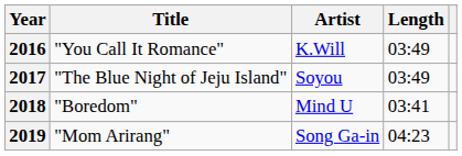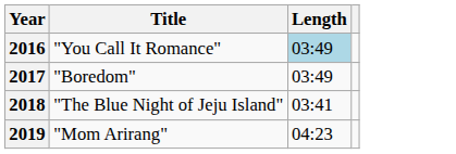 <table class="wikitable sortable plainrowheaders">
 <tr>
 <th>Year</th>
 <th>Title</th>
-<th>Artist</th>
 <th>Length</th>
 <th scope="col" class="unsortable"></th>
 </tr>
 <tr>
 <th scope="row">2016</th>
 <td>"You Call It Romance"</td>
-<td><a href='#'>K.Will</a></td>
-<td>03:49</td>
+<td style="background: lightblue;">03:49</td>
 <td></td>
 </tr>
 <tr>
 <th scope="row">2017</th>
-<td>"The Blue Night of Jeju Island"</td>
-<td><a href='#'>Soyou</a></td>
+<td>"Boredom"</td>
 <td>03:49</td>
 <td></td>
 </tr>
 <tr>
 <th scope="row">2018</th>
-<td>"Boredom"</td>
-<td><a href='#'>Mind U</a></td>
+<td>"The Blue Night of Jeju Island"</td>
 <td>03:41</td>
 <td></td>
 </tr>
 <tr>
 <th scope="row">2019</th>
 <td>"Mom Arirang"</td>
-<td><a href='#'>Song Ga-in</a></td>
 <td>04:23</td>
 <td></td>
 </tr>
 </table>
